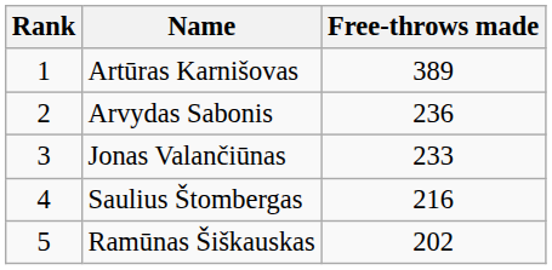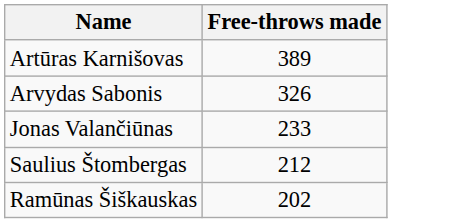 <table class="wikitable sortable" style="text-align: center;">
 <tr>
-<th>Rank</th>
 <th class="unsortable">Name</th>
 <th>Free-throws made</th>
 </tr>
 <tr>
-<td>1</td>
 <td style="text-align: left;">Artūras Karnišovas</td>
 <td>389</td>
 </tr>
 <tr>
-<td>2</td>
 <td style="text-align: left;">Arvydas Sabonis</td>
-<td>236</td>
+<td>326</td>
 </tr>
 <tr>
-<td>3</td>
 <td style="text-align: left;">Jonas Valančiūnas</td>
 <td>233</td>
 </tr>
 <tr>
-<td>4</td>
 <td style="text-align: left;">Saulius Štombergas</td>
-<td>216</td>
+<td>212</td>
 </tr>
 <tr>
-<td>5</td>
 <td style="text-align: left;">Ramūnas Šiškauskas</td>
 <td>202</td>
 </tr>
 </table>
